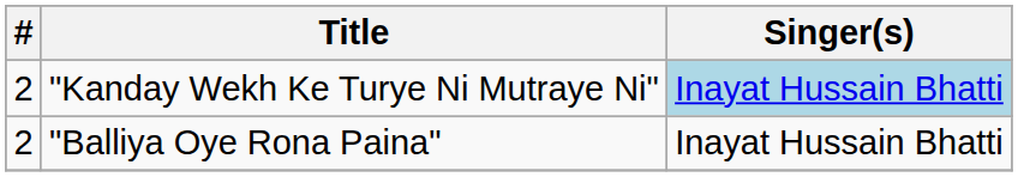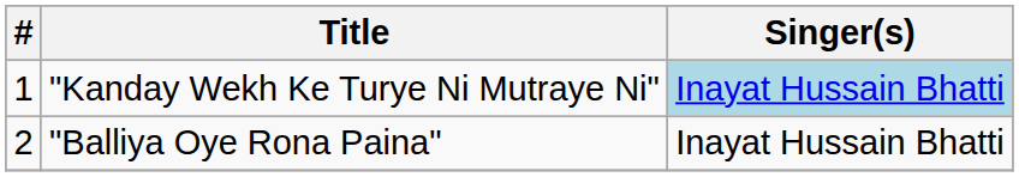 <table class="wikitable">
 <tr>
 <th>#</th>
 <th>Title</th>
 <th>Singer(s)</th>
 </tr>
 <tr>
-<td>2</td>
+<td>1</td>
 <td>"Kanday Wekh Ke Turye Ni Mutraye Ni"</td>
 <td style="background: lightblue;"><a href='#'>Inayat Hussain Bhatti</a></td>
 </tr>
 <tr>
 <td>2</td>
 <td>"Balliya Oye Rona Paina"</td>
 <td>Inayat Hussain Bhatti</td>
 </tr>
 <tr>
 </tr>
 </table>
